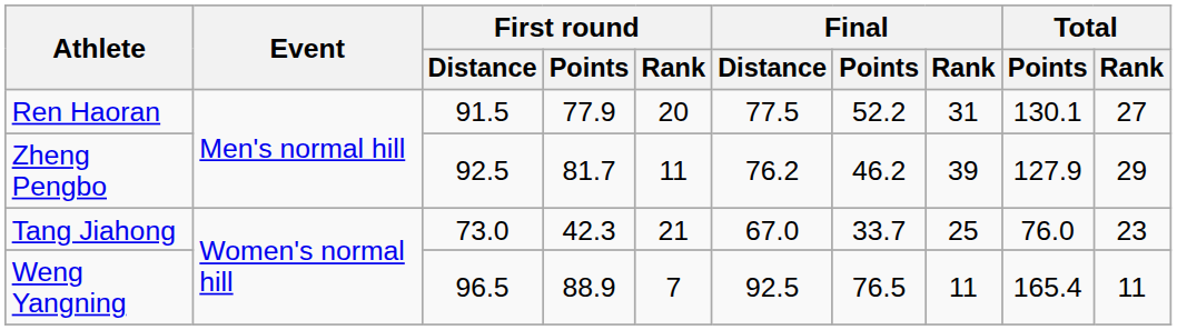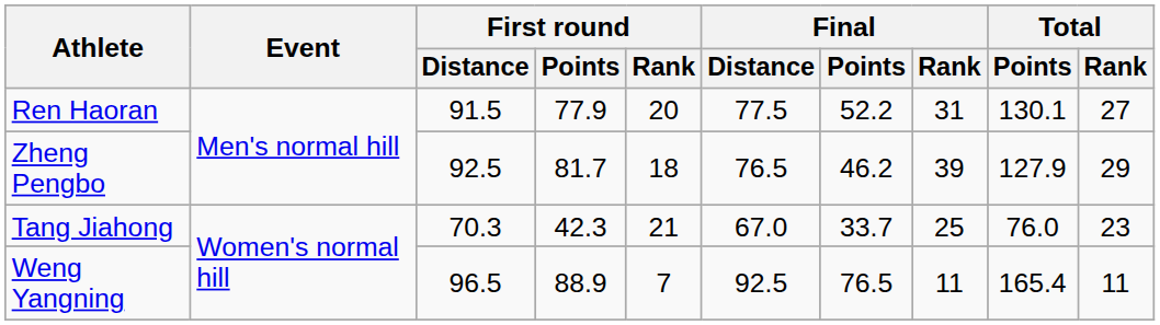 <table class="wikitable" style="font-size:90%">
 <tr>
 <th rowspan=2>Athlete</th>
 <th rowspan=2>Event</th>
 <th colspan=3>First round</th>
 <th colspan=3>Final</th>
 <th colspan=2>Total</th>
 </tr>
 <tr style="font-size:95%">
 <th>Distance</th>
 <th>Points</th>
 <th>Rank</th>
 <th>Distance</th>
 <th>Points</th>
 <th>Rank</th>
 <th>Points</th>
 <th>Rank</th>
 </tr>
 <tr align=center>
 <td align=left><a href='#'>Ren Haoran</a></td>
 <td align=left rowspan=2><a href='#'>Men's normal hill</a></td>
 <td>91.5</td>
 <td>77.9</td>
 <td>20</td>
 <td>77.5</td>
 <td>52.2</td>
 <td>31</td>
 <td>130.1</td>
 <td>27</td>
 </tr>
 <tr align=center>
 <td align=left><a href='#'>Zheng Pengbo</a></td>
 <td>92.5</td>
 <td>81.7</td>
-<td>11</td>
-<td>76.2</td>
+<td>18</td>
+<td>76.5</td>
 <td>46.2</td>
 <td>39</td>
 <td>127.9</td>
 <td>29</td>
 </tr>
 <tr align=center>
 <td align=left><a href='#'>Tang Jiahong</a></td>
 <td align=left rowspan=2><a href='#'>Women's normal hill</a></td>
-<td>73.0</td>
+<td>70.3</td>
 <td>42.3</td>
 <td>21</td>
 <td>67.0</td>
 <td>33.7</td>
 <td>25</td>
 <td>76.0</td>
 <td>23</td>
 </tr>
 <tr align=center>
 <td align=left><a href='#'>Weng Yangning</a></td>
 <td>96.5</td>
 <td>88.9</td>
 <td>7</td>
 <td>92.5</td>
 <td>76.5</td>
 <td>11</td>
 <td>165.4</td>
 <td>11</td>
 </tr>
 </table>
